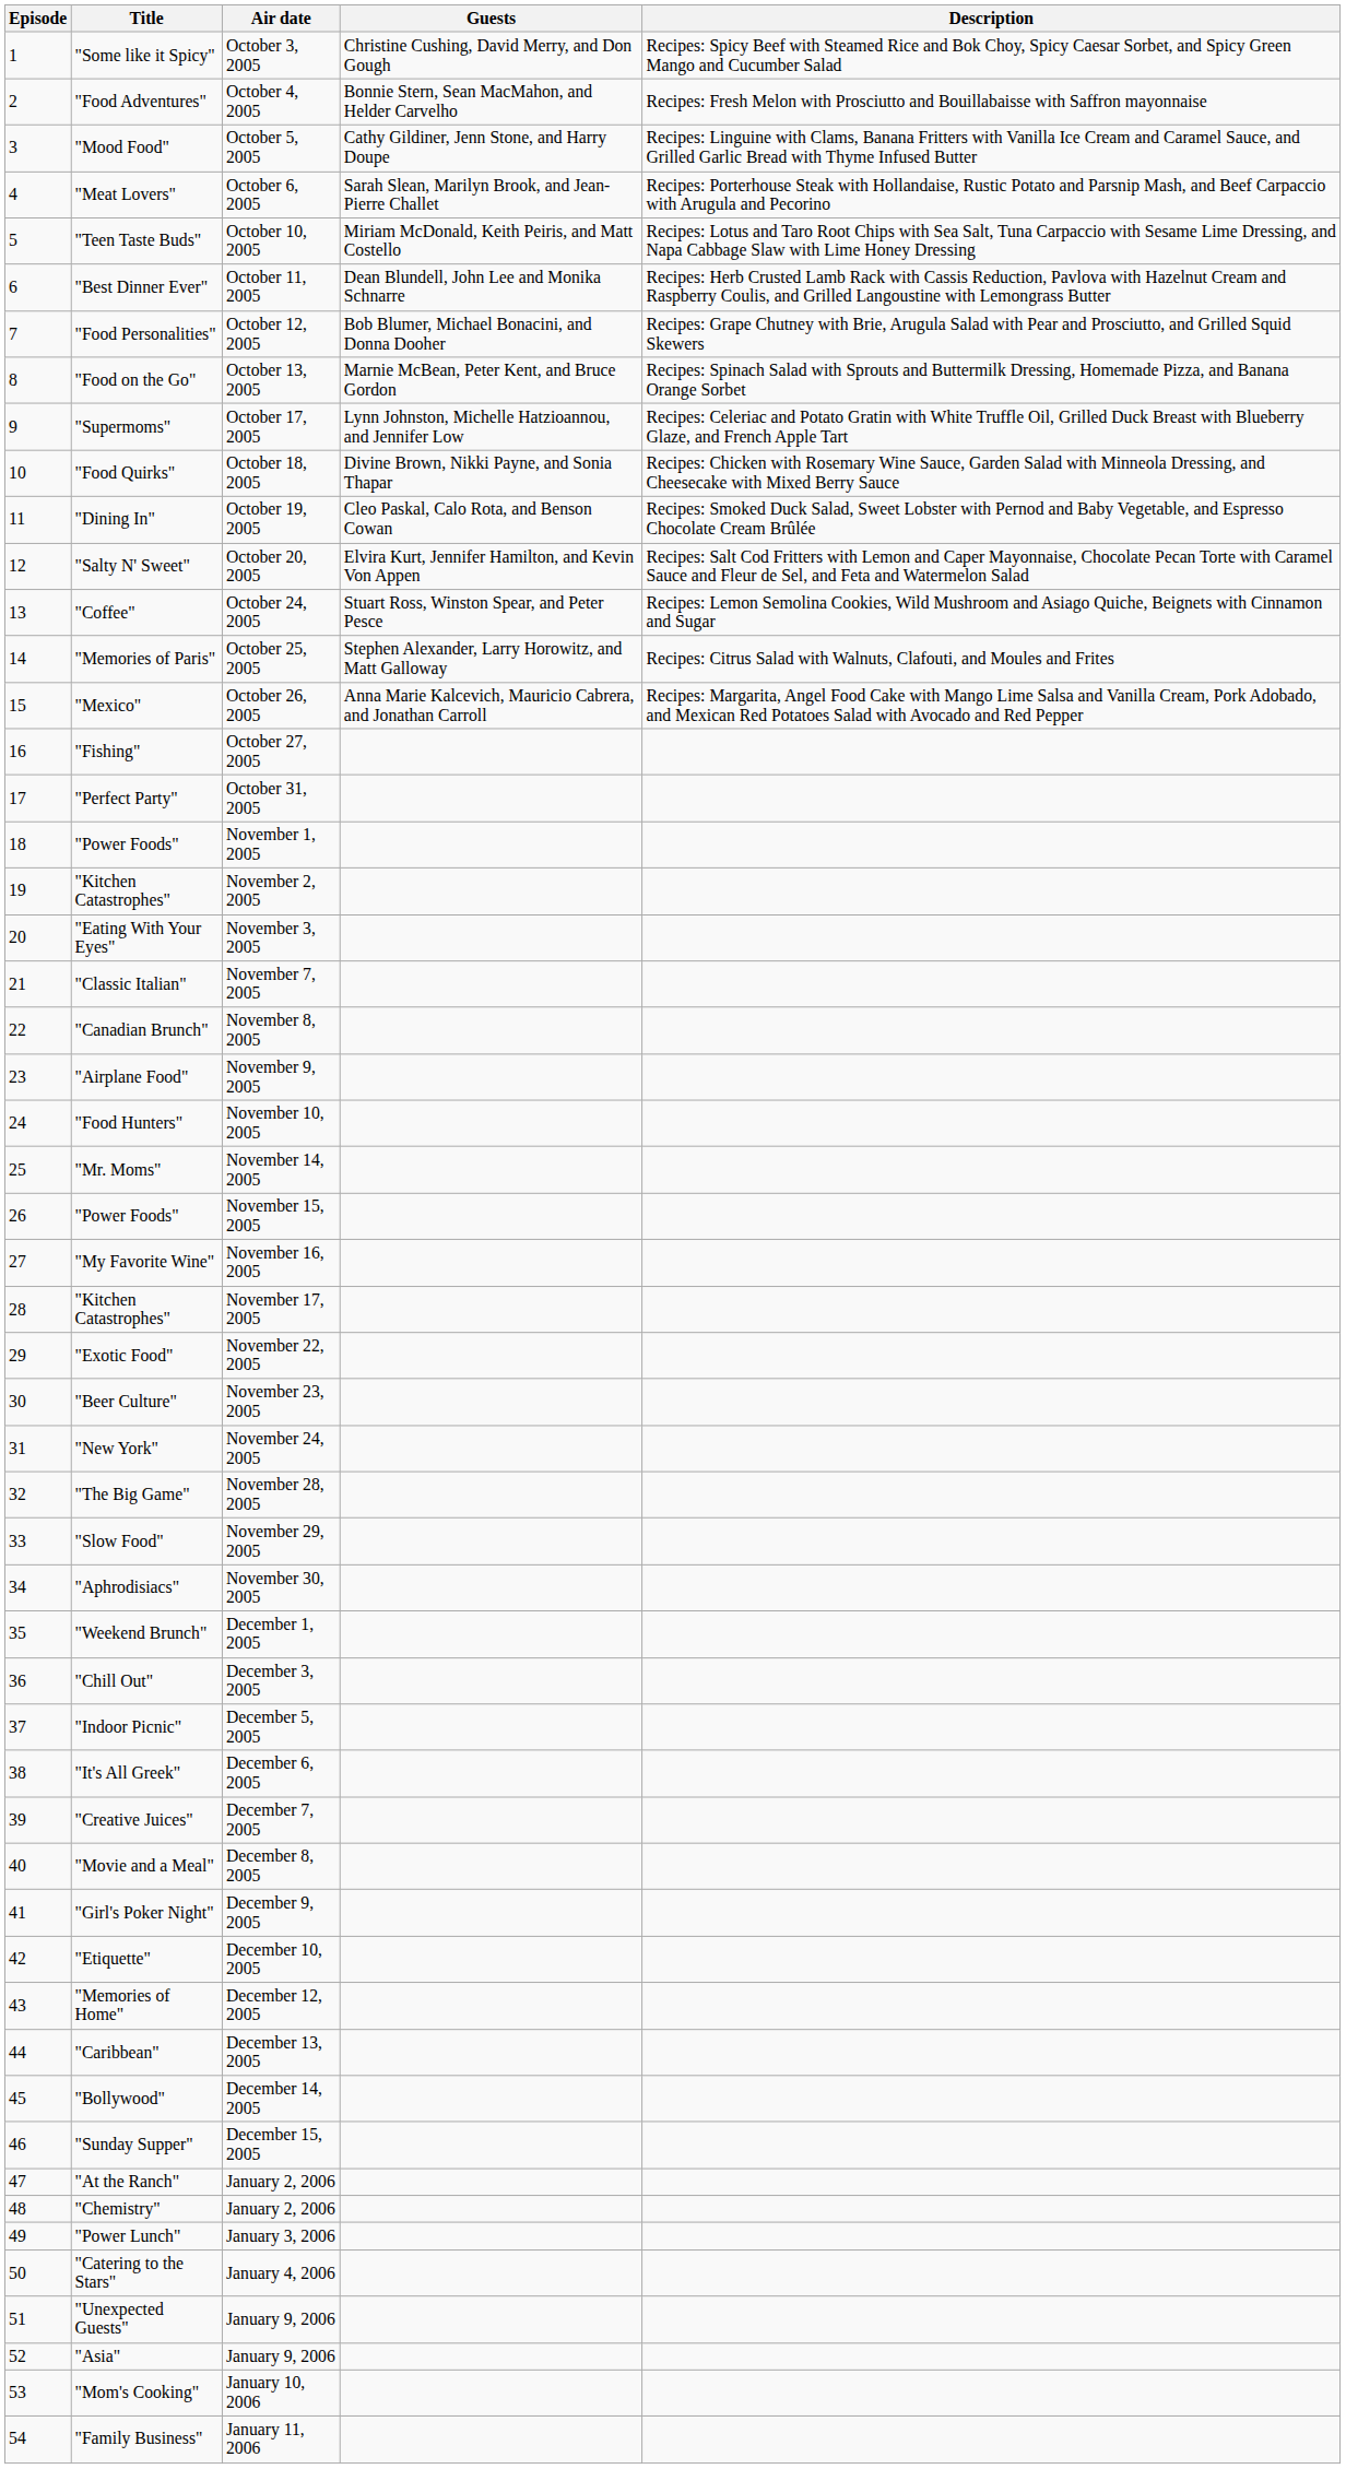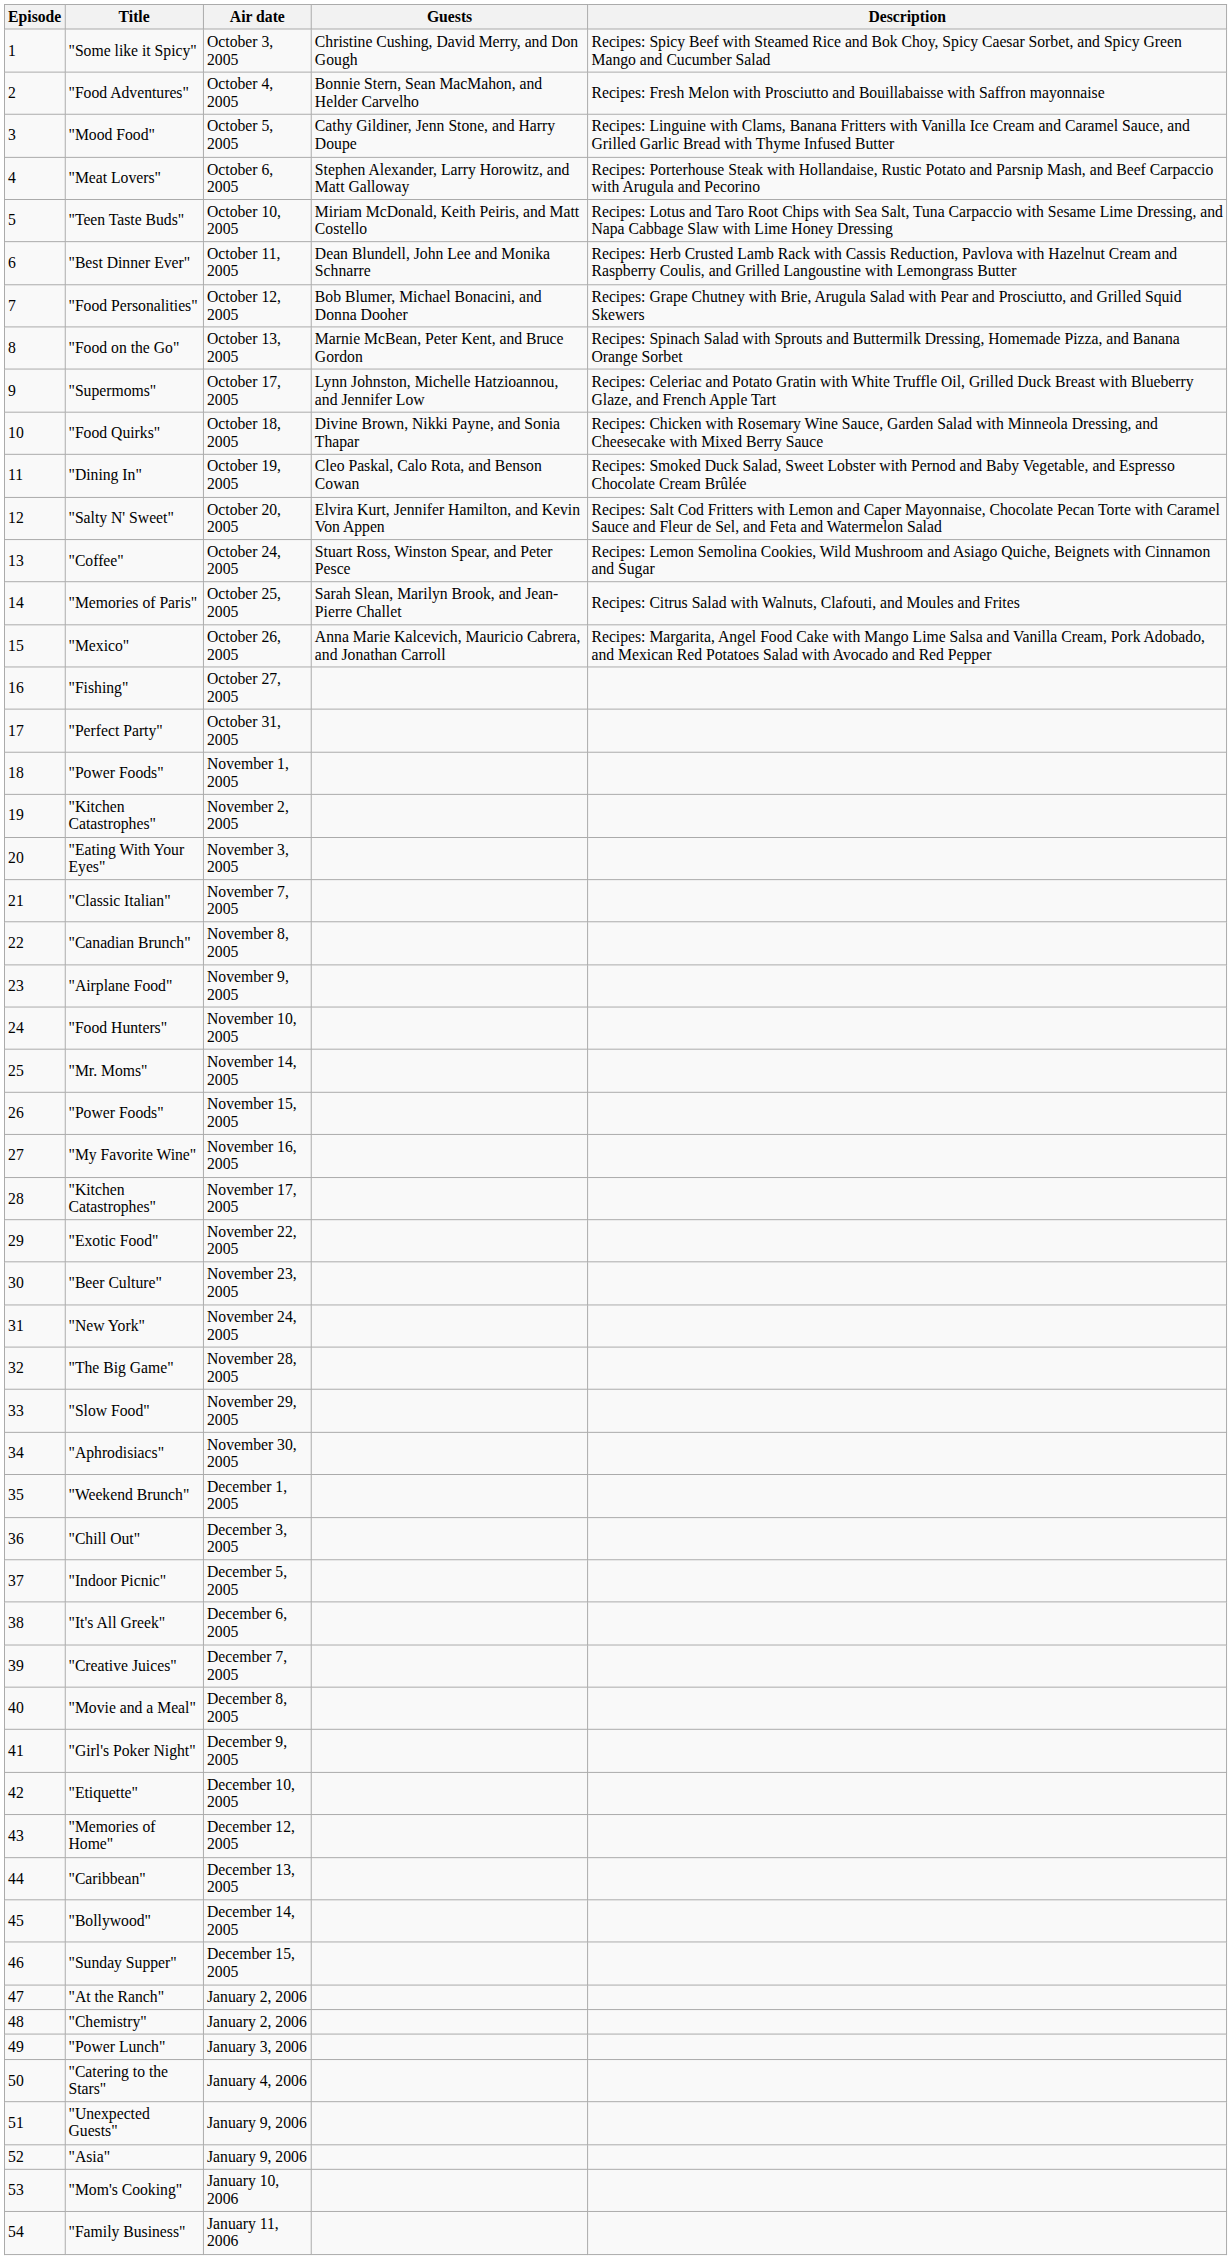 <table class="wikitable collapsible collapsed">
 <tr>
 <th>Episode</th>
 <th>Title</th>
 <th>Air date</th>
 <th>Guests</th>
 <th>Description</th>
 </tr>
 <tr>
 <td>1</td>
 <td>"Some like it Spicy"</td>
 <td>October 3, 2005</td>
 <td>Christine Cushing, David Merry, and Don Gough</td>
 <td>Recipes: Spicy Beef with Steamed Rice and Bok Choy, Spicy Caesar Sorbet, and Spicy Green Mango and Cucumber Salad</td>
 </tr>
 <tr>
 <td>2</td>
 <td>"Food Adventures"</td>
 <td>October 4, 2005</td>
 <td>Bonnie Stern, Sean MacMahon, and Helder Carvelho</td>
 <td>Recipes: Fresh Melon with Prosciutto and Bouillabaisse with Saffron mayonnaise</td>
 </tr>
 <tr>
 <td>3</td>
 <td>"Mood Food"</td>
 <td>October 5, 2005</td>
 <td>Cathy Gildiner, Jenn Stone, and Harry Doupe</td>
 <td>Recipes: Linguine with Clams, Banana Fritters with Vanilla Ice Cream and Caramel Sauce, and Grilled Garlic Bread with Thyme Infused Butter</td>
 </tr>
 <tr>
 <td>4</td>
 <td>"Meat Lovers"</td>
 <td>October 6, 2005</td>
-<td>Sarah Slean, Marilyn Brook, and Jean-Pierre Challet</td>
+<td>Stephen Alexander, Larry Horowitz, and Matt Galloway</td>
 <td>Recipes: Porterhouse Steak with Hollandaise, Rustic Potato and Parsnip Mash, and Beef Carpaccio with Arugula and Pecorino</td>
 </tr>
 <tr>
 <td>5</td>
 <td>"Teen Taste Buds"</td>
 <td>October 10, 2005</td>
 <td>Miriam McDonald, Keith Peiris, and Matt Costello</td>
 <td>Recipes: Lotus and Taro Root Chips with Sea Salt, Tuna Carpaccio with Sesame Lime Dressing, and Napa Cabbage Slaw with Lime Honey Dressing</td>
 </tr>
 <tr>
 <td>6</td>
 <td>"Best Dinner Ever"</td>
 <td>October 11, 2005</td>
 <td>Dean Blundell, John Lee and Monika Schnarre</td>
 <td>Recipes: Herb Crusted Lamb Rack with Cassis Reduction, Pavlova with Hazelnut Cream and Raspberry Coulis, and Grilled Langoustine with Lemongrass Butter</td>
 </tr>
 <tr>
 <td>7</td>
 <td>"Food Personalities"</td>
 <td>October 12, 2005</td>
 <td>Bob Blumer, Michael Bonacini, and Donna Dooher</td>
 <td>Recipes: Grape Chutney with Brie, Arugula Salad with Pear and Prosciutto, and Grilled Squid Skewers</td>
 </tr>
 <tr>
 <td>8</td>
 <td>"Food on the Go"</td>
 <td>October 13, 2005</td>
 <td>Marnie McBean, Peter Kent, and Bruce Gordon</td>
 <td>Recipes: Spinach Salad with Sprouts and Buttermilk Dressing, Homemade Pizza, and Banana Orange Sorbet</td>
 </tr>
 <tr>
 <td>9</td>
 <td>"Supermoms"</td>
 <td>October 17, 2005</td>
 <td>Lynn Johnston, Michelle Hatzioannou, and Jennifer Low</td>
 <td>Recipes: Celeriac and Potato Gratin with White Truffle Oil, Grilled Duck Breast with Blueberry Glaze, and French Apple Tart</td>
 </tr>
 <tr>
 <td>10</td>
 <td>"Food Quirks"</td>
 <td>October 18, 2005</td>
 <td>Divine Brown, Nikki Payne, and Sonia Thapar</td>
 <td>Recipes: Chicken with Rosemary Wine Sauce, Garden Salad with Minneola Dressing, and Cheesecake with Mixed Berry Sauce</td>
 </tr>
 <tr>
 <td>11</td>
 <td>"Dining In"</td>
 <td>October 19, 2005</td>
 <td>Cleo Paskal, Calo Rota, and Benson Cowan</td>
 <td>Recipes: Smoked Duck Salad, Sweet Lobster with Pernod and Baby Vegetable, and Espresso Chocolate Cream Brûlée</td>
 </tr>
 <tr>
 <td>12</td>
 <td>"Salty N' Sweet"</td>
 <td>October 20, 2005</td>
 <td>Elvira Kurt, Jennifer Hamilton, and Kevin Von Appen</td>
 <td>Recipes: Salt Cod Fritters with Lemon and Caper Mayonnaise, Chocolate Pecan Torte with Caramel Sauce and Fleur de Sel, and Feta and Watermelon Salad</td>
 </tr>
 <tr>
 <td>13</td>
 <td>"Coffee"</td>
 <td>October 24, 2005</td>
 <td>Stuart Ross, Winston Spear, and Peter Pesce</td>
 <td>Recipes: Lemon Semolina Cookies, Wild Mushroom and Asiago Quiche, Beignets with Cinnamon and Sugar</td>
 </tr>
 <tr>
 <td>14</td>
 <td>"Memories of Paris"</td>
 <td>October 25, 2005</td>
-<td>Stephen Alexander, Larry Horowitz, and Matt Galloway</td>
+<td>Sarah Slean, Marilyn Brook, and Jean-Pierre Challet</td>
 <td>Recipes: Citrus Salad with Walnuts, Clafouti, and Moules and Frites</td>
 </tr>
 <tr>
 <td>15</td>
 <td>"Mexico"</td>
 <td>October 26, 2005</td>
 <td>Anna Marie Kalcevich, Mauricio Cabrera, and Jonathan Carroll</td>
 <td>Recipes: Margarita, Angel Food Cake with Mango Lime Salsa and Vanilla Cream, Pork Adobado, and Mexican Red Potatoes Salad with Avocado and Red Pepper</td>
 </tr>
 <tr>
 <td>16</td>
 <td>"Fishing"</td>
 <td>October 27, 2005</td>
 <td></td>
 <td></td>
 </tr>
 <tr>
 <td>17</td>
 <td>"Perfect Party"</td>
 <td>October 31, 2005</td>
 <td></td>
 <td></td>
 </tr>
 <tr>
 <td>18</td>
 <td>"Power Foods"</td>
 <td>November 1, 2005</td>
 <td></td>
 <td></td>
 </tr>
 <tr>
 <td>19</td>
 <td>"Kitchen Catastrophes"</td>
 <td>November 2, 2005</td>
 <td></td>
 <td></td>
 </tr>
 <tr>
 <td>20</td>
 <td>"Eating With Your Eyes"</td>
 <td>November 3, 2005</td>
 <td></td>
 <td></td>
 </tr>
 <tr>
 <td>21</td>
 <td>"Classic Italian"</td>
 <td>November 7, 2005</td>
 <td></td>
 <td></td>
 </tr>
 <tr>
 <td>22</td>
 <td>"Canadian Brunch"</td>
 <td>November 8, 2005</td>
 <td></td>
 <td></td>
 </tr>
 <tr>
 <td>23</td>
 <td>"Airplane Food"</td>
 <td>November 9, 2005</td>
 <td></td>
 <td></td>
 </tr>
 <tr>
 <td>24</td>
 <td>"Food Hunters"</td>
 <td>November 10, 2005</td>
 <td></td>
 <td></td>
 </tr>
 <tr>
 <td>25</td>
 <td>"Mr. Moms"</td>
 <td>November 14, 2005</td>
 <td></td>
 <td></td>
 </tr>
 <tr>
 <td>26</td>
 <td>"Power Foods"</td>
 <td>November 15, 2005</td>
 <td></td>
 <td></td>
 </tr>
 <tr>
 <td>27</td>
 <td>"My Favorite Wine"</td>
 <td>November 16, 2005</td>
 <td></td>
 <td></td>
 </tr>
 <tr>
 <td>28</td>
 <td>"Kitchen Catastrophes"</td>
 <td>November 17, 2005</td>
 <td></td>
 <td></td>
 </tr>
 <tr>
 <td>29</td>
 <td>"Exotic Food"</td>
 <td>November 22, 2005</td>
 <td></td>
 <td></td>
 </tr>
 <tr>
 <td>30</td>
 <td>"Beer Culture"</td>
 <td>November 23, 2005</td>
 <td></td>
 <td></td>
 </tr>
 <tr>
 <td>31</td>
 <td>"New York"</td>
 <td>November 24, 2005</td>
 <td></td>
 <td></td>
 </tr>
 <tr>
 <td>32</td>
 <td>"The Big Game"</td>
 <td>November 28, 2005</td>
 <td></td>
 <td></td>
 </tr>
 <tr>
 <td>33</td>
 <td>"Slow Food"</td>
 <td>November 29, 2005</td>
 <td></td>
 <td></td>
 </tr>
 <tr>
 <td>34</td>
 <td>"Aphrodisiacs"</td>
 <td>November 30, 2005</td>
 <td></td>
 <td></td>
 </tr>
 <tr>
 <td>35</td>
 <td>"Weekend Brunch"</td>
 <td>December 1, 2005</td>
 <td></td>
 <td></td>
 </tr>
 <tr>
 <td>36</td>
 <td>"Chill Out"</td>
 <td>December 3, 2005</td>
 <td></td>
 <td></td>
 </tr>
 <tr>
 <td>37</td>
 <td>"Indoor Picnic"</td>
 <td>December 5, 2005</td>
 <td></td>
 <td></td>
 </tr>
 <tr>
 <td>38</td>
 <td>"It's All Greek"</td>
 <td>December 6, 2005</td>
 <td></td>
 <td></td>
 </tr>
 <tr>
 <td>39</td>
 <td>"Creative Juices"</td>
 <td>December 7, 2005</td>
 <td></td>
 <td></td>
 </tr>
 <tr>
 <td>40</td>
 <td>"Movie and a Meal"</td>
 <td>December 8, 2005</td>
 <td></td>
 <td></td>
 </tr>
 <tr>
 <td>41</td>
 <td>"Girl's Poker Night"</td>
 <td>December 9, 2005</td>
 <td></td>
 <td></td>
 </tr>
 <tr>
 <td>42</td>
 <td>"Etiquette"</td>
 <td>December 10, 2005</td>
 <td></td>
 <td></td>
 </tr>
 <tr>
 <td>43</td>
 <td>"Memories of Home"</td>
 <td>December 12, 2005</td>
 <td></td>
 <td></td>
 </tr>
 <tr>
 <td>44</td>
 <td>"Caribbean"</td>
 <td>December 13, 2005</td>
 <td></td>
 <td></td>
 </tr>
 <tr>
 <td>45</td>
 <td>"Bollywood"</td>
 <td>December 14, 2005</td>
 <td></td>
 <td></td>
 </tr>
 <tr>
 <td>46</td>
 <td>"Sunday Supper"</td>
 <td>December 15, 2005</td>
 <td></td>
 <td></td>
 </tr>
 <tr>
 <td>47</td>
 <td>"At the Ranch"</td>
 <td>January 2, 2006</td>
 <td></td>
 <td></td>
 </tr>
 <tr>
 <td>48</td>
 <td>"Chemistry"</td>
 <td>January 2, 2006</td>
 <td></td>
 <td></td>
 </tr>
 <tr>
 <td>49</td>
 <td>"Power Lunch"</td>
 <td>January 3, 2006</td>
 <td></td>
 <td></td>
 </tr>
 <tr>
 <td>50</td>
 <td>"Catering to the Stars"</td>
 <td>January 4, 2006</td>
 <td></td>
 <td></td>
 </tr>
 <tr>
 <td>51</td>
 <td>"Unexpected Guests"</td>
 <td>January 9, 2006</td>
 <td></td>
 <td></td>
 </tr>
 <tr>
 <td>52</td>
 <td>"Asia"</td>
 <td>January 9, 2006</td>
 <td></td>
 <td></td>
 </tr>
 <tr>
 <td>53</td>
 <td>"Mom's Cooking"</td>
 <td>January 10, 2006</td>
 <td></td>
 <td></td>
 </tr>
 <tr>
 <td>54</td>
 <td>"Family Business"</td>
 <td>January 11, 2006</td>
 <td></td>
 <td></td>
 </tr>
 </table>
